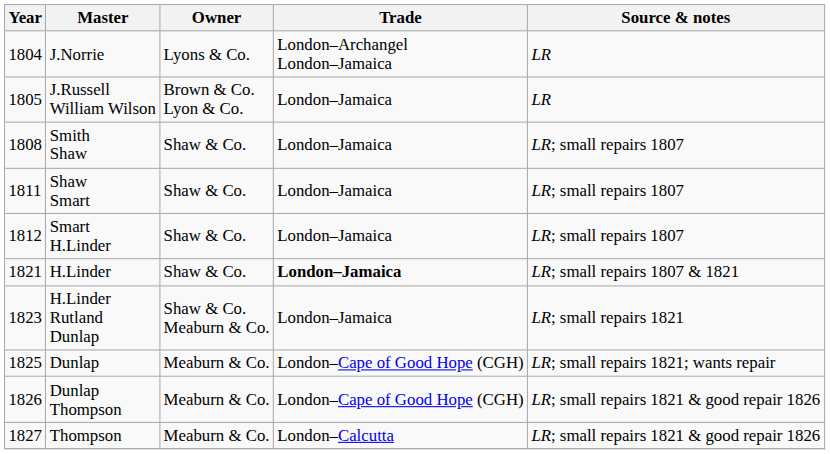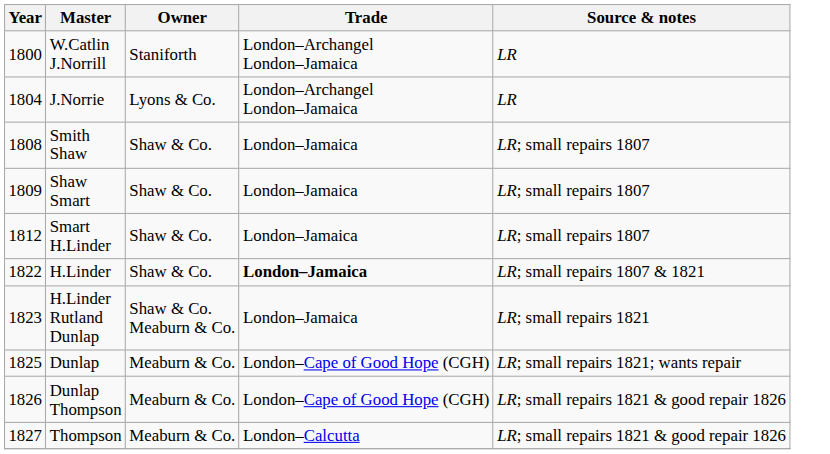 <table class=" wikitable">
 <tr>
 <th>Year</th>
 <th>Master</th>
 <th>Owner</th>
 <th>Trade</th>
 <th>Source & notes</th>
 </tr>
 <tr>
+<td>1800</td>
+<td>W.Catlin<br>J.Norrill</td>
+<td>Staniforth</td>
+<td>London–Archangel<br>London–Jamaica</td>
+<td><em>LR</em></td>
+</tr>
+<tr>
 <td>1804</td>
 <td>J.Norrie</td>
 <td>Lyons & Co.</td>
 <td>London–Archangel<br>London–Jamaica</td>
-<td><em>LR</em></td>
-</tr>
-<tr>
-<td>1805</td>
-<td>J.Russell<br>William Wilson</td>
-<td>Brown & Co.<br>Lyon & Co.</td>
-<td>London–Jamaica</td>
 <td><em>LR</em></td>
 </tr>
 <tr>
 <td>1808</td>
 <td>Smith<br>Shaw</td>
 <td>Shaw & Co.</td>
 <td>London–Jamaica</td>
 <td><em>LR</em>; small repairs 1807</td>
 </tr>
 <tr>
-<td>1811</td>
+<td>1809</td>
 <td>Shaw<br>Smart</td>
 <td>Shaw & Co.</td>
 <td>London–Jamaica</td>
 <td><em>LR</em>; small repairs 1807</td>
 </tr>
 <tr>
 <td>1812</td>
 <td>Smart<br>H.Linder</td>
 <td>Shaw & Co.</td>
 <td>London–Jamaica</td>
 <td><em>LR</em>; small repairs 1807</td>
 </tr>
 <tr>
-<td>1821</td>
+<td>1822</td>
 <td>H.Linder</td>
 <td>Shaw & Co.</td>
 <td><strong>London–Jamaica</strong></td>
 <td><em>LR</em>; small repairs 1807 & 1821</td>
 </tr>
 <tr>
 <td>1823</td>
 <td>H.Linder<br>Rutland<br>Dunlap</td>
 <td>Shaw & Co.<br>Meaburn & Co.</td>
 <td>London–Jamaica</td>
 <td><em>LR</em>; small repairs 1821</td>
 </tr>
 <tr>
 <td>1825</td>
 <td>Dunlap</td>
 <td>Meaburn & Co.</td>
 <td>London–<a href='#'>Cape of Good Hope</a> (CGH)</td>
 <td><em>LR</em>; small repairs 1821; wants repair</td>
 </tr>
 <tr>
 <td>1826</td>
 <td>Dunlap<br>Thompson</td>
 <td>Meaburn & Co.</td>
 <td>London–<a href='#'>Cape of Good Hope</a> (CGH)</td>
 <td><em>LR</em>; small repairs 1821 & good repair 1826</td>
 </tr>
 <tr>
 <td>1827</td>
 <td>Thompson</td>
 <td>Meaburn & Co.</td>
 <td>London–<a href='#'>Calcutta</a></td>
 <td><em>LR</em>; small repairs 1821 & good repair 1826</td>
 </tr>
 <tr>
 </tr>
 </table>
